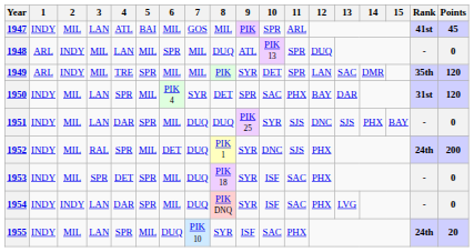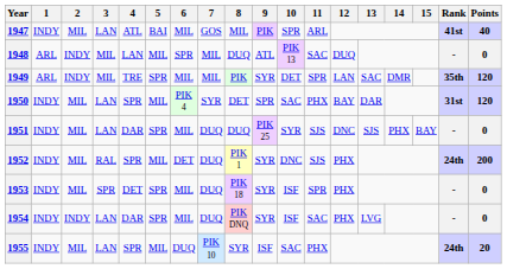 <table class="wikitable" style="text-align:center; font-size:90%">
 <tr>
 <th>Year</th>
 <th>1</th>
 <th>2</th>
 <th>3</th>
 <th>4</th>
 <th>5</th>
 <th>6</th>
 <th>7</th>
 <th>8</th>
 <th>9</th>
 <th>10</th>
 <th>11</th>
 <th>12</th>
 <th>13</th>
 <th>14</th>
 <th>15</th>
 <th>Rank</th>
 <th>Points</th>
 </tr>
 <tr>
 <th><a href='#'>1947</a></th>
 <td><a href='#'>INDY</a><br></td>
 <td><a href='#'>MIL</a><br></td>
 <td><a href='#'>LAN</a><br></td>
 <td><a href='#'>ATL</a><br></td>
 <td><a href='#'>BAI</a><br></td>
 <td><a href='#'>MIL</a><br></td>
 <td><a href='#'>GOS</a><br></td>
 <td><a href='#'>MIL</a><br></td>
 <td style="background:#EFCFFF;"><a href='#'>PIK</a><br></td>
 <td><a href='#'>SPR</a><br></td>
 <td><a href='#'>ARL</a></td>
 <td colspan=4></td>
 <th style="background:#CFCFFF;">41st</th>
-<th style="background:#CFCFFF;">45</th>
+<th style="background:#CFCFFF;">40</th>
 </tr>
 <tr>
 <th rowspan=1><a href='#'>1948</a></th>
 <td><a href='#'>ARL</a></td>
 <td><a href='#'>INDY</a><br></td>
 <td><a href='#'>MIL</a><br></td>
 <td><a href='#'>LAN</a><br><small> </small></td>
 <td><a href='#'>MIL</a><br><small> </small></td>
 <td><a href='#'>SPR</a><br><small> </small></td>
 <td><a href='#'>MIL</a><br><small> </small></td>
 <td><a href='#'>DUQ</a><br><small> </small></td>
 <td><a href='#'>ATL</a><br><small> </small></td>
 <td style="background:#EFCFFF;"><a href='#'>PIK</a><br><small>13</small></td>
-<td><a href='#'>SPR</a><br><small> </small></td>
+<td><a href='#'>SAC</a><br><small> </small></td>
 <td><a href='#'>DUQ</a><br><small> </small></td>
 <td colspan=3></td>
 <th>-</th>
 <th>0</th>
 </tr>
 <tr>
 <th><a href='#'>1949</a></th>
 <td><a href='#'>ARL</a></td>
 <td><a href='#'>INDY</a><br><small> </small></td>
 <td><a href='#'>MIL</a></td>
 <td><a href='#'>TRE</a></td>
 <td><a href='#'>SPR</a></td>
 <td><a href='#'>MIL</a></td>
 <td><a href='#'>MIL</a><br><small> </small></td>
 <td style="background:#DFFFDF;"><a href='#'>PIK</a><br></td>
 <td><a href='#'>SYR</a></td>
 <td><a href='#'>DET</a><br><small> </small></td>
 <td><a href='#'>SPR</a><br><small> </small></td>
 <td><a href='#'>LAN</a></td>
 <td><a href='#'>SAC</a></td>
 <td><a href='#'>DMR</a></td>
 <td colspan=1></td>
 <th style="background:#CFCFFF;">35th</th>
 <th style="background:#CFCFFF;">120</th>
 </tr>
 <tr>
 <th><a href='#'>1950</a></th>
 <td><a href='#'>INDY</a></td>
 <td><a href='#'>MIL</a><br><small> </small></td>
 <td><a href='#'>LAN</a><br><small> </small></td>
 <td><a href='#'>SPR</a><br><small> </small></td>
 <td><a href='#'>MIL</a><br><small> </small></td>
 <td style="background:#DFFFDF;"><a href='#'>PIK</a><br><small>4</small></td>
 <td><a href='#'>SYR</a><br><small> </small></td>
 <td><a href='#'>DET</a><br><small> </small></td>
 <td><a href='#'>SPR</a><br><small> </small></td>
 <td><a href='#'>SAC</a><br><small> </small></td>
 <td><a href='#'>PHX</a><br><small> </small></td>
 <td><a href='#'>BAY</a><br><small> </small></td>
 <td><a href='#'>DAR</a><br><small> </small></td>
 <td colspan=2></td>
 <th style="background:#CFCFFF;">31st</th>
 <th style="background:#CFCFFF;">120</th>
 </tr>
 <tr>
 <th><a href='#'>1951</a></th>
 <td><a href='#'>INDY</a><br><small> </small></td>
 <td><a href='#'>MIL</a><br><small> </small></td>
 <td><a href='#'>LAN</a><br><small> </small></td>
 <td><a href='#'>DAR</a><br><small> </small></td>
 <td><a href='#'>SPR</a><br><small> </small></td>
 <td><a href='#'>MIL</a><br><small> </small></td>
 <td><a href='#'>DUQ</a><br><small> </small></td>
 <td><a href='#'>DUQ</a><br><small> </small></td>
 <td style="background:#EFCFFF;"><a href='#'>PIK</a><br><small>25</small></td>
 <td><a href='#'>SYR</a><br><small> </small></td>
 <td><a href='#'>SJS</a><br><small> </small></td>
 <td><a href='#'>DNC</a><br><small> </small></td>
 <td><a href='#'>SJS</a><br><small> </small></td>
 <td><a href='#'>PHX</a><br><small> </small></td>
 <td><a href='#'>BAY</a><br><small> </small></td>
 <th>-</th>
 <th>0</th>
 </tr>
 <tr>
 <th rowspan=1><a href='#'>1952</a></th>
 <td><a href='#'>INDY</a><br><small> </small></td>
 <td><a href='#'>MIL</a></td>
 <td><a href='#'>RAL</a></td>
 <td><a href='#'>SPR</a><br><small> </small></td>
 <td><a href='#'>MIL</a></td>
 <td><a href='#'>DET</a></td>
 <td><a href='#'>DUQ</a></td>
 <td style="background:#FFFFBF;"><a href='#'>PIK</a><br><small>1</small></td>
 <td><a href='#'>SYR</a></td>
 <td><a href='#'>DNC</a></td>
 <td><a href='#'>SJS</a><br><small> </small></td>
 <td><a href='#'>PHX</a><br><small> </small></td>
 <td colspan=3></td>
 <th style="background:#CFCFFF;">24th</th>
 <th style="background:#CFCFFF;">200</th>
 </tr>
 <tr>
 <th rowspan=1><a href='#'>1953</a></th>
 <td><a href='#'>INDY</a><br><small> </small></td>
 <td><a href='#'>MIL</a><br><small> </small></td>
 <td><a href='#'>SPR</a><br><small> </small></td>
 <td><a href='#'>DET</a><br><small> </small></td>
 <td><a href='#'>SPR</a><br><small></small></td>
 <td><a href='#'>MIL</a><br><small></small></td>
 <td><a href='#'>DUQ</a><br><small> </small></td>
 <td style="background:#EFCFFF;"><a href='#'>PIK</a><br><small>18</small></td>
 <td><a href='#'>SYR</a><br><small></small></td>
 <td><a href='#'>ISF</a><br><small> </small></td>
-<td><a href='#'>SAC</a><br><small> </small></td>
+<td><a href='#'>SPR</a><br><small> </small></td>
 <td><a href='#'>PHX</a><br><small> </small></td>
 <td colspan=3></td>
 <th>-</th>
 <th>0</th>
 </tr>
 <tr>
 <th rowspan=1><a href='#'>1954</a></th>
 <td><a href='#'>INDY</a><br><small> </small></td>
 <td><a href='#'>INDY</a><br><small> </small></td>
 <td><a href='#'>LAN</a></td>
 <td><a href='#'>DAR</a><br><small> </small></td>
 <td><a href='#'>SPR</a><br><small> </small></td>
 <td><a href='#'>MIL</a><br><small> </small></td>
 <td><a href='#'>DUQ</a><br><small> </small></td>
 <td style="background:#FFCFCF;"><a href='#'>PIK</a><br><small>DNQ</small></td>
 <td><a href='#'>SYR</a><br><small> </small></td>
 <td><a href='#'>ISF</a><br><small> </small></td>
 <td><a href='#'>SAC</a><br><small> </small></td>
 <td><a href='#'>PHX</a><br><small> </small></td>
 <td><a href='#'>LVG</a><br><small> </small></td>
 <td colspan=2></td>
 <th>-</th>
 <th>0</th>
 </tr>
 <tr>
 <th rowspan=1><a href='#'>1955</a></th>
 <td><a href='#'>INDY</a><br><small> </small></td>
 <td><a href='#'>MIL</a><br><small> </small></td>
 <td><a href='#'>LAN</a></td>
 <td><a href='#'>SPR</a></td>
 <td><a href='#'>MIL</a><br><small> </small></td>
 <td><a href='#'>DUQ</a></td>
 <td style="background:#CFEAFF;"><a href='#'>PIK</a><br><small>10</small></td>
 <td><a href='#'>SYR</a></td>
 <td><a href='#'>ISF</a><br><small> </small></td>
 <td><a href='#'>SAC</a></td>
 <td><a href='#'>PHX</a><br><small> </small></td>
 <td colspan=4></td>
 <th style="background:#CFCFFF;">24th</th>
 <th style="background:#CFCFFF;">20</th>
 </tr>
 </table>
